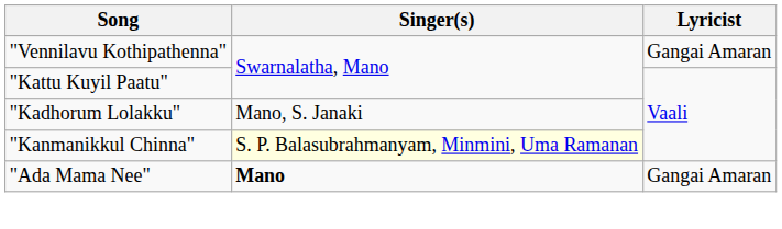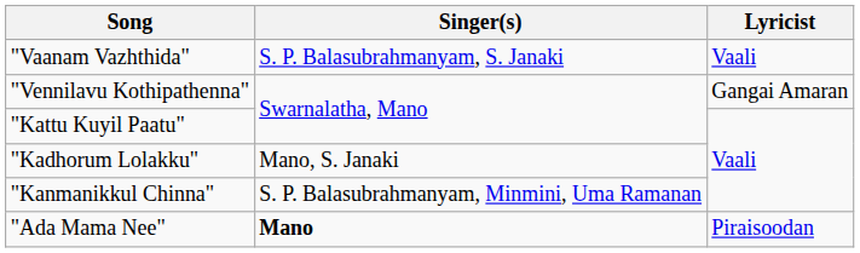 <table class="wikitable">
 <tr>
 <th>Song</th>
 <th>Singer(s)</th>
 <th>Lyricist</th>
+</tr>
+<tr>
+<td>"Vaanam Vazhthida"</td>
+<td><a href='#'>S. P. Balasubrahmanyam</a>, <a href='#'>S. Janaki</a></td>
+<td><a href='#'>Vaali</a></td>
 </tr>
 <tr>
 <td>"Vennilavu Kothipathenna"</td>
 <td rowspan=2><a href='#'>Swarnalatha</a>, <a href='#'>Mano</a></td>
 <td>Gangai Amaran</td>
 </tr>
 <tr>
 <td>"Kattu Kuyil Paatu"</td>
 <td rowspan=3><a href='#'>Vaali</a></td>
 </tr>
 <tr>
 <td>"Kadhorum Lolakku"</td>
 <td>Mano, S. Janaki</td>
 </tr>
 <tr>
 <td>"Kanmanikkul Chinna"</td>
-<td style="background: lightyellow;">S. P. Balasubrahmanyam, <a href='#'>Minmini</a>, <a href='#'>Uma Ramanan</a></td>
+<td>S. P. Balasubrahmanyam, <a href='#'>Minmini</a>, <a href='#'>Uma Ramanan</a></td>
 </tr>
 <tr>
 <td>"Ada Mama Nee"</td>
 <td><strong>Mano</strong></td>
-<td>Gangai Amaran</td>
+<td><a href='#'>Piraisoodan</a></td>
 </tr>
 </table>
